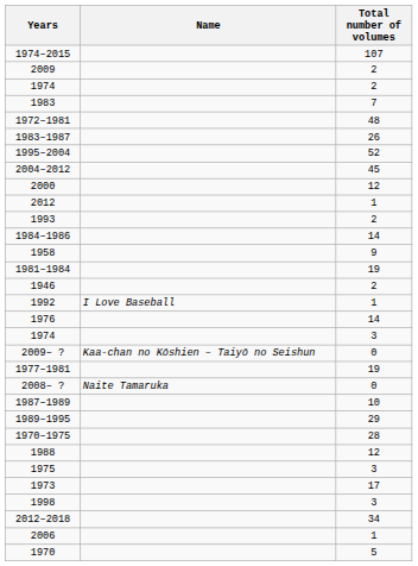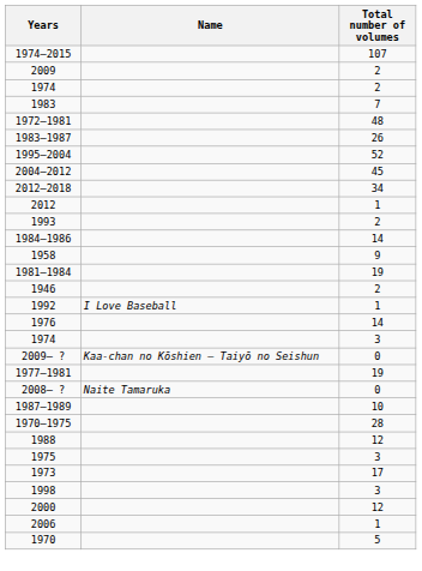 <table class="wikitable" style="text-align:center">
 <tr>
 <th width="90">Years</th>
 <th width="320">Name</th>
 <th width="90">Total number of volumes</th>
 </tr>
 <tr>
 <td>1974–2015</td>
 <td align="left"></td>
 <td>107</td>
 </tr>
 <tr>
 <td>2009</td>
 <td align="left"></td>
 <td>2</td>
 </tr>
 <tr>
 <td>1974</td>
 <td align="left"></td>
 <td>2</td>
 </tr>
 <tr>
 <td>1983</td>
 <td align="left"></td>
 <td>7</td>
 </tr>
 <tr>
 <td>1972–1981</td>
 <td align="left"></td>
 <td>48</td>
 </tr>
 <tr>
 <td>1983–1987</td>
 <td align="left"></td>
 <td>26</td>
 </tr>
 <tr>
 <td>1995–2004</td>
 <td align="left"></td>
 <td>52</td>
 </tr>
 <tr>
 <td>2004–2012</td>
 <td align="left"></td>
 <td>45</td>
 </tr>
 <tr>
-<td>2000</td>
+<td>2012–2018</td>
 <td align="left"></td>
-<td>12</td>
+<td>34</td>
 </tr>
 <tr>
 <td>2012</td>
 <td align="left"></td>
 <td>1</td>
 </tr>
 <tr>
 <td>1993</td>
 <td align="left"></td>
 <td>2</td>
 </tr>
 <tr>
 <td>1984–1986</td>
 <td align="left"></td>
 <td>14</td>
 </tr>
 <tr>
 <td>1958</td>
 <td align="left"></td>
 <td>9</td>
 </tr>
 <tr>
 <td>1981–1984</td>
 <td align="left"></td>
 <td>19</td>
 </tr>
 <tr>
 <td>1946</td>
 <td align="left"></td>
 <td>2</td>
 </tr>
 <tr>
 <td>1992</td>
 <td align="left"><em>I Love Baseball</em></td>
 <td>1</td>
 </tr>
 <tr>
 <td>1976</td>
 <td align="left"></td>
 <td>14</td>
 </tr>
 <tr>
 <td>1974</td>
 <td align="left"></td>
 <td>3</td>
 </tr>
 <tr>
 <td>2009– ?</td>
 <td align="left"><em>Kaa-chan no Kōshien – Taiyō no Seishun</em></td>
 <td>0</td>
 </tr>
 <tr>
 <td>1977–1981</td>
 <td align="left"></td>
 <td>19</td>
 </tr>
 <tr>
 <td>2008– ?</td>
 <td align="left"><em>Naite Tamaruka</em></td>
 <td>0</td>
 </tr>
 <tr>
 <td>1987–1989</td>
 <td align="left"></td>
 <td>10</td>
 </tr>
 <tr>
-<td>1989–1995</td>
-<td align="left"></td>
-<td>29</td>
-</tr>
-<tr>
 <td>1970–1975</td>
 <td align="left"></td>
 <td>28</td>
 </tr>
 <tr>
 <td>1988</td>
 <td align="left"></td>
 <td>12</td>
 </tr>
 <tr>
 <td>1975</td>
 <td align="left"></td>
 <td>3</td>
 </tr>
 <tr>
 <td>1973</td>
 <td align="left"></td>
 <td>17</td>
 </tr>
 <tr>
 <td>1998</td>
 <td align="left"></td>
 <td>3</td>
 </tr>
 <tr>
-<td>2012–2018</td>
+<td>2000</td>
 <td align="left"></td>
-<td>34</td>
+<td>12</td>
 </tr>
 <tr>
 <td>2006</td>
 <td align="left"></td>
 <td>1</td>
 </tr>
 <tr>
 <td>1970</td>
 <td align="left"></td>
 <td>5</td>
 </tr>
 </table>
